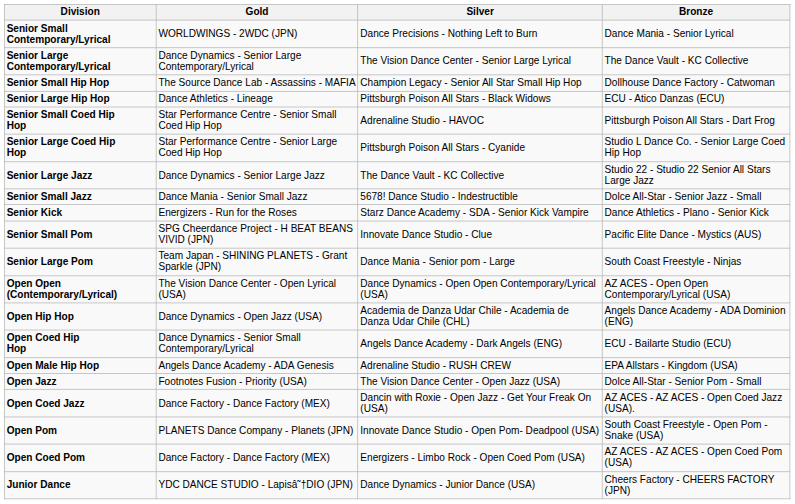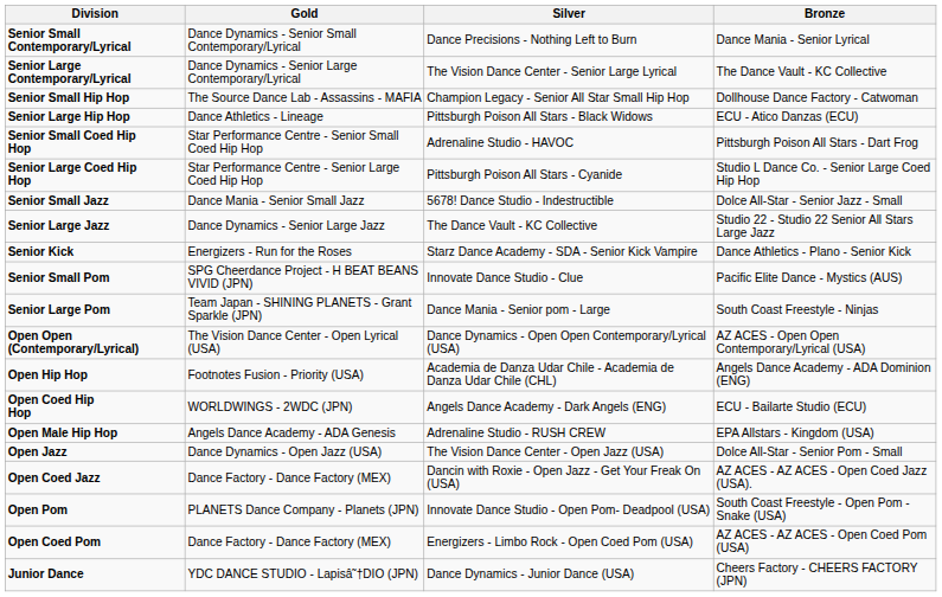 <table class="wikitable">
 <tr>
 <th>Division</th>
 <th>Gold</th>
 <th>Silver</th>
 <th>Bronze</th>
 </tr>
 <tr>
 <td><strong>Senior Small</strong><br><strong>Contemporary/Lyrical</strong></td>
-<td>WORLDWINGS - 2WDC (JPN)</td>
+<td>Dance Dynamics - Senior Small Contemporary/Lyrical</td>
 <td>Dance Precisions - Nothing Left to Burn</td>
 <td>Dance Mania - Senior Lyrical</td>
 </tr>
 <tr>
 <td><strong>Senior Large</strong><br><strong>Contemporary/Lyrical</strong></td>
 <td>Dance Dynamics - Senior Large Contemporary/Lyrical</td>
 <td>The Vision Dance Center - Senior Large Lyrical</td>
 <td>The Dance Vault - KC Collective</td>
 </tr>
 <tr>
 <td><strong>Senior Small Hip Hop</strong></td>
 <td>The Source Dance Lab - Assassins - MAFIA</td>
 <td>Champion Legacy - Senior All Star Small Hip Hop</td>
 <td>Dollhouse Dance Factory - Catwoman</td>
 </tr>
 <tr>
 <td><strong>Senior Large Hip Hop</strong></td>
 <td>Dance Athletics - Lineage</td>
 <td>Pittsburgh Poison All Stars - Black Widows</td>
 <td>ECU - Atico Danzas (ECU)</td>
 </tr>
 <tr>
 <td><strong>Senior Small Coed Hip</strong><br><strong>Hop</strong></td>
 <td>Star Performance Centre - Senior Small Coed Hip Hop</td>
 <td>Adrenaline Studio - HAVOC</td>
 <td>Pittsburgh Poison All Stars - Dart Frog</td>
 </tr>
 <tr>
 <td><strong>Senior Large Coed Hip</strong><br><strong>Hop</strong></td>
 <td>Star Performance Centre - Senior Large Coed Hip Hop</td>
 <td>Pittsburgh Poison All Stars - Cyanide</td>
 <td>Studio L Dance Co. - Senior Large Coed Hip Hop</td>
 </tr>
 <tr>
+<td><strong>Senior Small Jazz</strong></td>
+<td>Dance Mania - Senior Small Jazz</td>
+<td>5678! Dance Studio - Indestructible</td>
+<td>Dolce All-Star - Senior Jazz - Small</td>
+</tr>
+<tr>
 <td><strong>Senior Large Jazz</strong></td>
 <td>Dance Dynamics - Senior Large Jazz</td>
 <td>The Dance Vault - KC Collective</td>
 <td>Studio 22 - Studio 22 Senior All Stars Large Jazz</td>
-</tr>
-<tr>
-<td><strong>Senior Small Jazz</strong></td>
-<td>Dance Mania - Senior Small Jazz</td>
-<td>5678! Dance Studio - Indestructible</td>
-<td>Dolce All-Star - Senior Jazz - Small</td>
 </tr>
 <tr>
 <td><strong>Senior Kick</strong></td>
 <td>Energizers - Run for the Roses</td>
 <td>Starz Dance Academy - SDA - Senior Kick Vampire</td>
 <td>Dance Athletics - Plano - Senior Kick</td>
 </tr>
 <tr>
 <td><strong>Senior Small Pom</strong></td>
 <td>SPG Cheerdance Project - H BEAT BEANS VIVID (JPN)</td>
 <td>Innovate Dance Studio - Clue</td>
 <td>Pacific Elite Dance - Mystics (AUS)</td>
 </tr>
 <tr>
 <td><strong>Senior Large Pom</strong></td>
 <td>Team Japan - SHINING PLANETS - Grant Sparkle (JPN)</td>
 <td>Dance Mania - Senior pom - Large</td>
 <td>South Coast Freestyle - Ninjas</td>
 </tr>
 <tr>
 <td><strong>Open Open</strong> <strong>(Contemporary/Lyrical)</strong></td>
 <td>The Vision Dance Center - Open Lyrical (USA)</td>
 <td>Dance Dynamics - Open Open Contemporary/Lyrical (USA)</td>
 <td>AZ ACES - Open Open Contemporary/Lyrical (USA)</td>
 </tr>
 <tr>
 <td><strong>Open Hip Hop</strong></td>
-<td>Dance Dynamics - Open Jazz (USA)</td>
+<td>Footnotes Fusion - Priority (USA)</td>
 <td>Academia de Danza Udar Chile - Academia de Danza Udar Chile (CHL)</td>
 <td>Angels Dance Academy - ADA Dominion (ENG)</td>
 </tr>
 <tr>
 <td><strong>Open Coed Hip</strong><br><strong>Hop</strong></td>
-<td>Dance Dynamics - Senior Small Contemporary/Lyrical</td>
+<td>WORLDWINGS - 2WDC (JPN)</td>
 <td>Angels Dance Academy - Dark Angels (ENG)</td>
 <td>ECU - Bailarte Studio (ECU)</td>
 </tr>
 <tr>
 <td><strong>Open Male Hip Hop</strong></td>
 <td>Angels Dance Academy - ADA Genesis</td>
 <td>Adrenaline Studio - RUSH CREW</td>
 <td>EPA Allstars - Kingdom (USA)</td>
 </tr>
 <tr>
 <td><strong>Open Jazz</strong></td>
-<td>Footnotes Fusion - Priority (USA)</td>
+<td>Dance Dynamics - Open Jazz (USA)</td>
 <td>The Vision Dance Center - Open Jazz (USA)</td>
 <td>Dolce All-Star - Senior Pom - Small</td>
 </tr>
 <tr>
 <td><strong>Open Coed Jazz</strong></td>
 <td>Dance Factory - Dance Factory (MEX)</td>
 <td>Dancin with Roxie - Open Jazz - Get Your Freak On (USA)</td>
 <td>AZ ACES - AZ ACES - Open Coed Jazz (USA).</td>
 </tr>
 <tr>
 <td><strong>Open Pom</strong></td>
 <td>PLANETS Dance Company - Planets (JPN)</td>
 <td>Innovate Dance Studio - Open Pom- Deadpool (USA)</td>
 <td>South Coast Freestyle - Open Pom - Snake (USA)</td>
 </tr>
 <tr>
 <td><strong>Open Coed Pom</strong></td>
 <td>Dance Factory - Dance Factory (MEX)</td>
 <td>Energizers - Limbo Rock - Open Coed Pom (USA)</td>
 <td>AZ ACES - AZ ACES - Open Coed Pom (USA)</td>
 </tr>
 <tr>
 <td><strong>Junior Dance</strong></td>
 <td>YDC DANCE STUDIO - Lapisâ˜†DIO (JPN)</td>
 <td>Dance Dynamics - Junior Dance (USA)</td>
 <td>Cheers Factory - CHEERS FACTORY (JPN)</td>
 </tr>
 </table>
